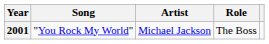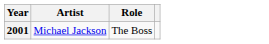 <table class="wikitable plainrowheaders" style="margin-right: 0;">
 <tr>
 <th scope="col">Year</th>
-<th scope="col">Song</th>
 <th scope="col">Artist</th>
 <th scope="col">Role</th>
 <th scope="col"></th>
 </tr>
 <tr>
 <th scope="row">2001</th>
-<td>"<a href='#'>You Rock My World</a>"</td>
 <td><a href='#'>Michael Jackson</a></td>
 <td>The Boss</td>
 <td></td>
 </tr>
 </table>
